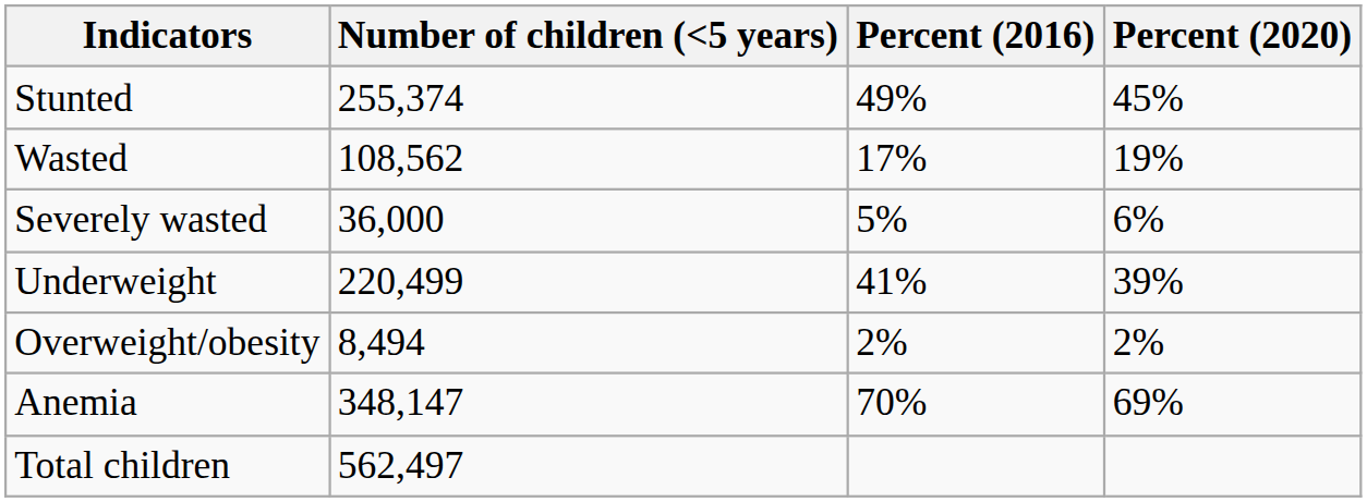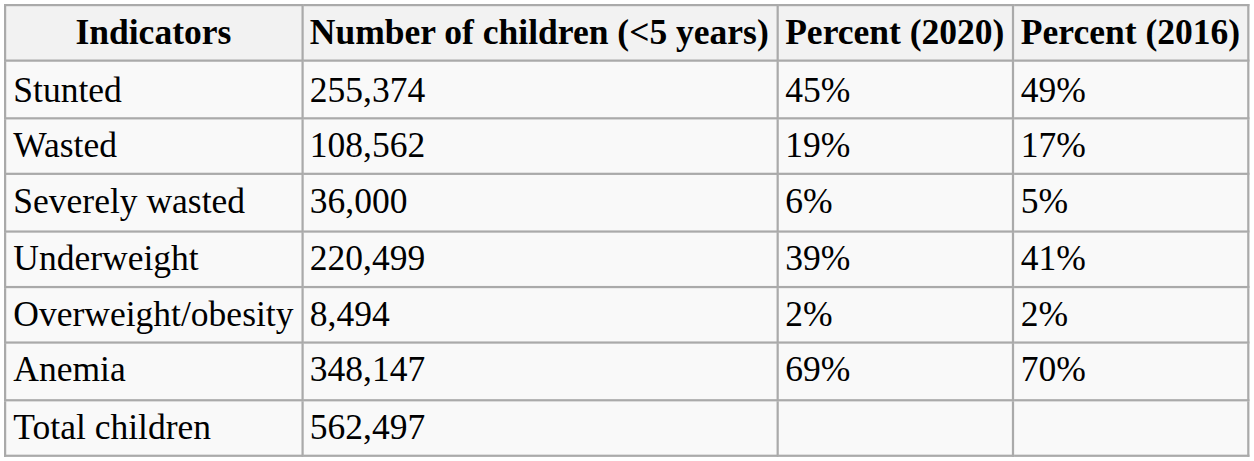 <table class = "wikitable sortable">
 <tr>
 <th>Indicators</th>
 <th>Number of children (<5 years)</th>
+<th>Percent (2020)</th>
 <th>Percent (2016)</th>
-<th>Percent (2020)</th>
 </tr>
 <tr>
 <td>Stunted</td>
 <td>255,374</td>
+<td>45%</td>
 <td>49%</td>
-<td>45%</td>
 </tr>
 <tr>
 <td>Wasted</td>
 <td>108,562</td>
+<td>19%</td>
 <td>17%</td>
-<td>19%</td>
 </tr>
 <tr>
 <td>Severely wasted</td>
 <td>36,000</td>
+<td>6%</td>
 <td>5%</td>
-<td>6%</td>
 </tr>
 <tr>
 <td>Underweight</td>
 <td>220,499</td>
+<td>39%</td>
 <td>41%</td>
-<td>39%</td>
 </tr>
 <tr>
 <td>Overweight/obesity</td>
 <td>8,494</td>
 <td>2%</td>
 <td>2%</td>
 </tr>
 <tr>
 <td>Anemia</td>
 <td>348,147</td>
+<td>69%</td>
 <td>70%</td>
-<td>69%</td>
 </tr>
 <tr>
 <td>Total children</td>
 <td>562,497</td>
 <td></td>
 <td></td>
 </tr>
 </table>
